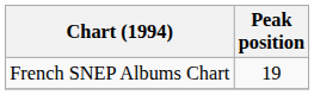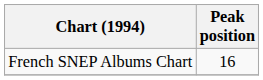 <table class="wikitable sortable">
 <tr>
 <th align="left">Chart (1994)</th>
 <th align="center">Peak<br>position</th>
 </tr>
 <tr>
 <td align="left">French SNEP Albums Chart</td>
-<td align="center">19</td>
+<td align="center">16</td>
 </tr>
 <tr>
 </tr>
 </table>
